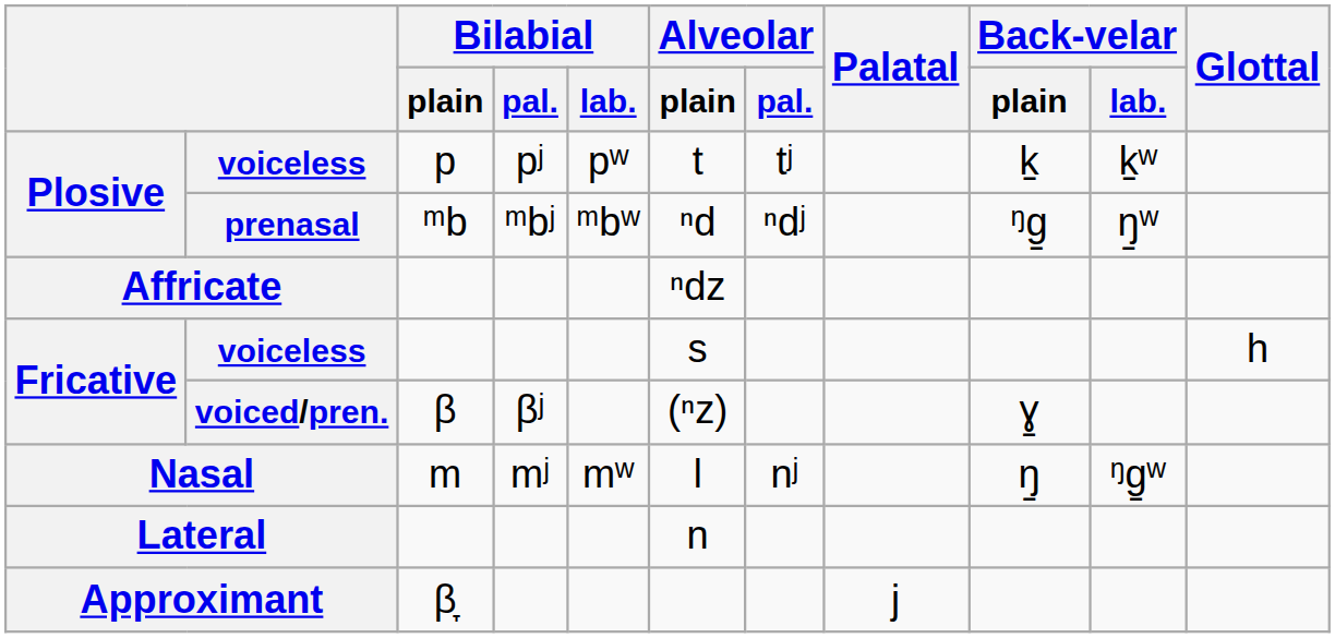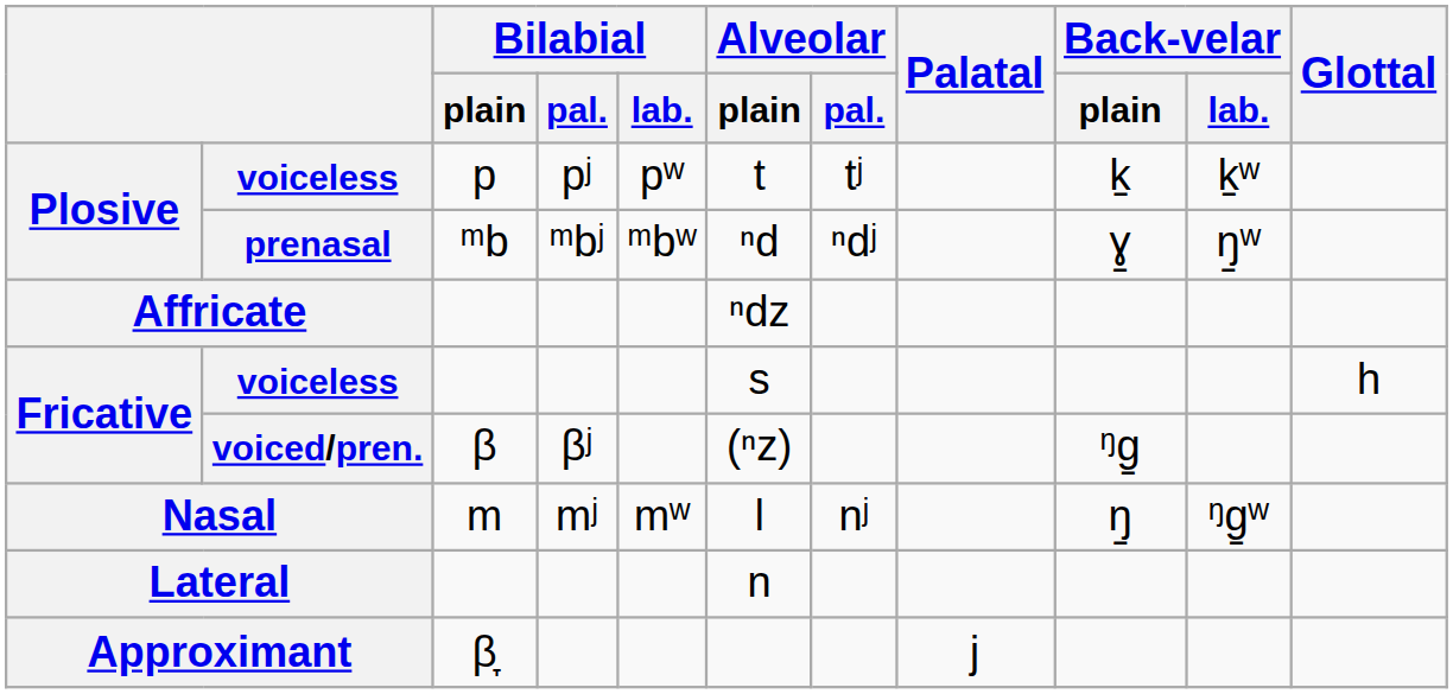 <table class="wikitable" style="text-align:center">
 <tr>
 <th colspan="2" rowspan="2"></th>
 <th colspan="3"><a href='#'>Bilabial</a></th>
 <th colspan="2"><a href='#'>Alveolar</a></th>
 <th rowspan="2"><a href='#'>Palatal</a></th>
 <th colspan="2"><a href='#'>Back-velar</a></th>
 <th rowspan="2"><a href='#'>Glottal</a></th>
 </tr>
 <tr>
 <th><small>plain</small></th>
 <th><small><a href='#'>pal.</a></small></th>
 <th><small><a href='#'>lab.</a></small></th>
 <th><small>plain</small></th>
 <th><small><a href='#'>pal.</a></small></th>
 <th><small>plain</small></th>
 <th><small><a href='#'>lab.</a></small></th>
 </tr>
 <tr>
 <th rowspan="2"><a href='#'>Plosive</a></th>
 <th><small><a href='#'>voiceless</a></small></th>
 <td>p</td>
 <td>pʲ</td>
 <td>pʷ</td>
 <td>t</td>
 <td>tʲ</td>
 <td></td>
 <td>k̠</td>
 <td>k̠ʷ</td>
 <td></td>
 </tr>
 <tr>
 <th><small><a href='#'>prenasal</a></small></th>
 <td>ᵐb</td>
 <td>ᵐbʲ</td>
 <td>ᵐbʷ</td>
 <td>ⁿd</td>
 <td>ⁿdʲ</td>
 <td></td>
-<td>ᵑɡ̠</td>
+<td>ɣ̠</td>
 <td>ŋ̠ʷ</td>
 <td></td>
 </tr>
 <tr>
 <th colspan="2"><a href='#'>Affricate</a></th>
 <td></td>
 <td></td>
 <td></td>
 <td>ⁿdz</td>
 <td></td>
 <td></td>
 <td></td>
 <td></td>
 <td></td>
 </tr>
 <tr>
 <th rowspan="2"><a href='#'>Fricative</a></th>
 <th><small><a href='#'>voiceless</a></small></th>
 <td></td>
 <td></td>
 <td></td>
 <td>s</td>
 <td></td>
 <td></td>
 <td></td>
 <td></td>
 <td>h</td>
 </tr>
 <tr>
 <th><small><a href='#'>voiced</a>/<a href='#'>pren.</a></small></th>
 <td>β</td>
 <td>βʲ</td>
 <td></td>
 <td>(ⁿz)</td>
 <td></td>
 <td></td>
-<td>ɣ̠</td>
+<td>ᵑɡ̠</td>
 <td></td>
 <td></td>
 </tr>
 <tr>
 <th colspan="2"><a href='#'>Nasal</a></th>
 <td>m</td>
 <td>mʲ</td>
 <td>mʷ</td>
 <td>l</td>
 <td>nʲ</td>
 <td></td>
 <td>ŋ̠</td>
 <td>ᵑɡ̠ʷ</td>
 <td></td>
 </tr>
 <tr>
 <th colspan="2"><a href='#'>Lateral</a></th>
 <td></td>
 <td></td>
 <td></td>
 <td>n</td>
 <td></td>
 <td></td>
 <td></td>
 <td></td>
 <td></td>
 </tr>
 <tr>
 <th colspan="2"><a href='#'>Approximant</a></th>
 <td>β̞</td>
 <td></td>
 <td></td>
 <td></td>
 <td></td>
 <td>j</td>
 <td></td>
 <td></td>
 <td></td>
 </tr>
 </table>
